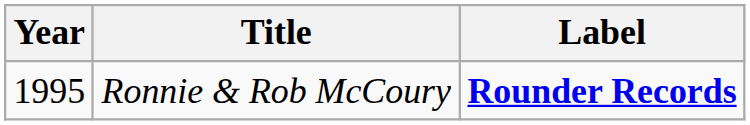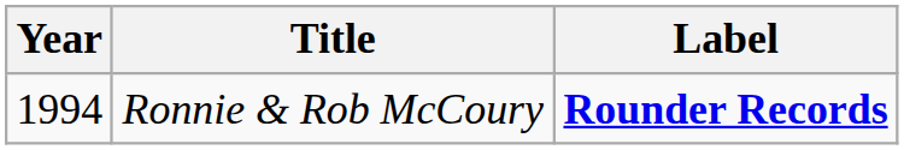 <table class="wikitable">
 <tr>
 <th rowspan="1">Year</th>
 <th rowspan="1">Title</th>
 <th rowspan="1">Label</th>
 </tr>
 <tr>
-<td align="center">1995</td>
+<td align="center">1994</td>
 <td align="left"><em>Ronnie & Rob McCoury</em></td>
 <td align="left"><strong><a href='#'>Rounder Records</a></strong></td>
 </tr>
 </table>
